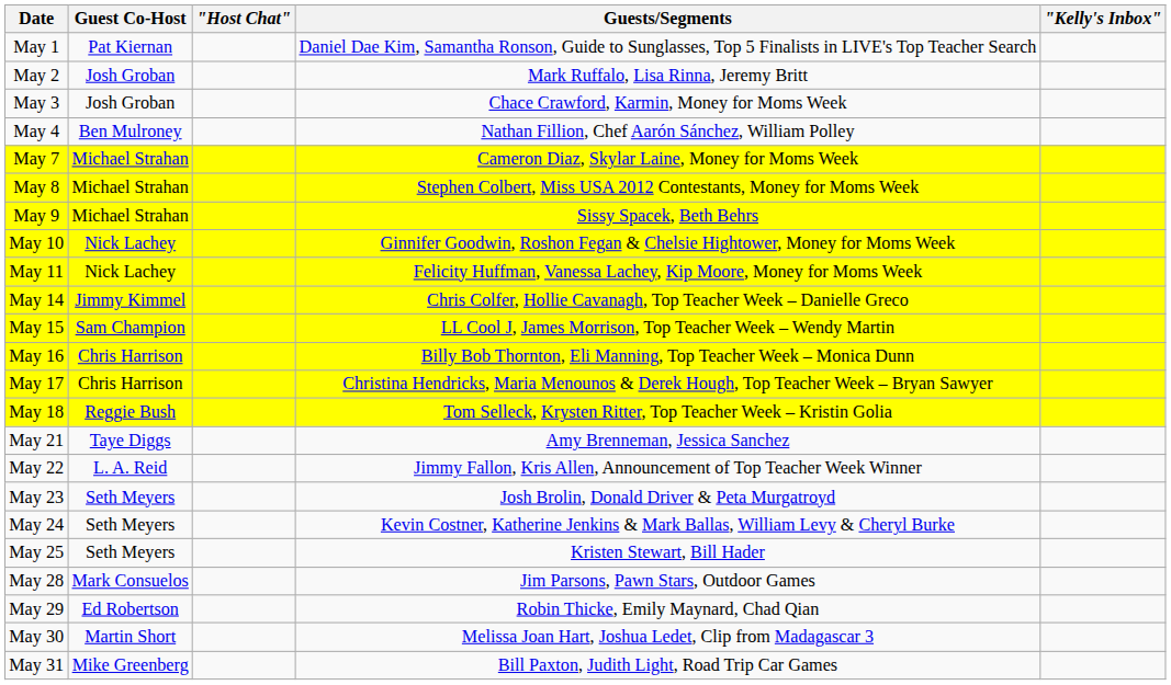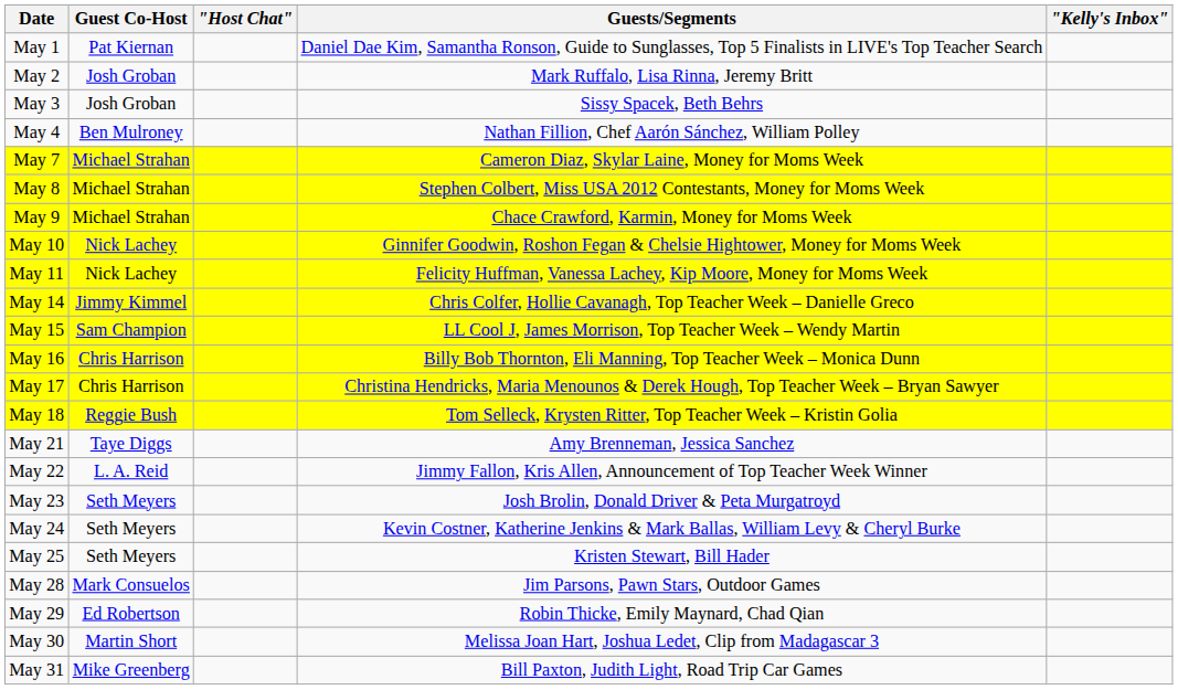 <table class="wikitable sortable" style="text-align:center;">
 <tr>
 <th>Date</th>
 <th>Guest Co-Host</th>
 <th><em>"Host Chat"</em></th>
 <th>Guests/Segments</th>
 <th><em>"Kelly's Inbox"</em></th>
 </tr>
 <tr>
 <td>May 1</td>
 <td><a href='#'>Pat Kiernan</a></td>
 <td></td>
 <td><a href='#'>Daniel Dae Kim</a>, <a href='#'>Samantha Ronson</a>, Guide to Sunglasses, Top 5 Finalists in LIVE's Top Teacher Search</td>
 <td></td>
 </tr>
 <tr>
 <td>May 2</td>
 <td><a href='#'>Josh Groban</a></td>
 <td></td>
 <td><a href='#'>Mark Ruffalo</a>, <a href='#'>Lisa Rinna</a>, Jeremy Britt</td>
 <td></td>
 </tr>
 <tr>
 <td>May 3</td>
 <td>Josh Groban</td>
 <td></td>
-<td><a href='#'>Chace Crawford</a>, <a href='#'>Karmin</a>, Money for Moms Week</td>
+<td><a href='#'>Sissy Spacek</a>, <a href='#'>Beth Behrs</a></td>
 <td></td>
 </tr>
 <tr>
 <td>May 4</td>
 <td><a href='#'>Ben Mulroney</a></td>
 <td></td>
 <td><a href='#'>Nathan Fillion</a>, Chef <a href='#'>Aarón Sánchez</a>, William Polley</td>
 <td></td>
 </tr>
 <tr style="background:yellow;">
 <td>May 7</td>
 <td><a href='#'>Michael Strahan</a></td>
 <td></td>
 <td><a href='#'>Cameron Diaz</a>, <a href='#'>Skylar Laine</a>, Money for Moms Week</td>
 <td></td>
 </tr>
 <tr style="background:yellow;">
 <td>May 8</td>
 <td>Michael Strahan</td>
 <td></td>
 <td><a href='#'>Stephen Colbert</a>, <a href='#'>Miss USA 2012</a> Contestants, Money for Moms Week</td>
 <td></td>
 </tr>
 <tr style="background:yellow;">
 <td>May 9</td>
 <td>Michael Strahan</td>
 <td></td>
-<td><a href='#'>Sissy Spacek</a>, <a href='#'>Beth Behrs</a></td>
+<td><a href='#'>Chace Crawford</a>, <a href='#'>Karmin</a>, Money for Moms Week</td>
 <td></td>
 </tr>
 <tr style="background:yellow;">
 <td>May 10</td>
 <td><a href='#'>Nick Lachey</a></td>
 <td></td>
 <td><a href='#'>Ginnifer Goodwin</a>, <a href='#'>Roshon Fegan</a> & <a href='#'>Chelsie Hightower</a>, Money for Moms Week</td>
 <td></td>
 </tr>
 <tr style="background:yellow;">
 <td>May 11</td>
 <td>Nick Lachey</td>
 <td></td>
 <td><a href='#'>Felicity Huffman</a>, <a href='#'>Vanessa Lachey</a>, <a href='#'>Kip Moore</a>, Money for Moms Week</td>
 <td></td>
 </tr>
 <tr style="background:yellow;">
 <td>May 14</td>
 <td><a href='#'>Jimmy Kimmel</a></td>
 <td></td>
 <td><a href='#'>Chris Colfer</a>, <a href='#'>Hollie Cavanagh</a>, Top Teacher Week – Danielle Greco</td>
 <td></td>
 </tr>
 <tr style="background:yellow;">
 <td>May 15</td>
 <td><a href='#'>Sam Champion</a></td>
 <td></td>
 <td><a href='#'>LL Cool J</a>, <a href='#'>James Morrison</a>, Top Teacher Week – Wendy Martin</td>
 <td></td>
 </tr>
 <tr style="background:yellow;">
 <td>May 16</td>
 <td><a href='#'>Chris Harrison</a></td>
 <td></td>
 <td><a href='#'>Billy Bob Thornton</a>, <a href='#'>Eli Manning</a>, Top Teacher Week – Monica Dunn</td>
 <td></td>
 </tr>
 <tr style="background:yellow;">
 <td>May 17</td>
 <td>Chris Harrison</td>
 <td></td>
 <td><a href='#'>Christina Hendricks</a>, <a href='#'>Maria Menounos</a> & <a href='#'>Derek Hough</a>, Top Teacher Week – Bryan Sawyer</td>
 <td></td>
 </tr>
 <tr style="background:yellow;">
 <td>May 18</td>
 <td><a href='#'>Reggie Bush</a></td>
 <td></td>
 <td><a href='#'>Tom Selleck</a>, <a href='#'>Krysten Ritter</a>, Top Teacher Week – Kristin Golia</td>
 <td></td>
 </tr>
 <tr>
 <td>May 21</td>
 <td><a href='#'>Taye Diggs</a></td>
 <td></td>
 <td><a href='#'>Amy Brenneman</a>, <a href='#'>Jessica Sanchez</a></td>
 <td></td>
 </tr>
 <tr>
 <td>May 22</td>
 <td><a href='#'>L. A. Reid</a></td>
 <td></td>
 <td><a href='#'>Jimmy Fallon</a>, <a href='#'>Kris Allen</a>, Announcement of Top Teacher Week Winner</td>
 <td></td>
 </tr>
 <tr>
 <td>May 23</td>
 <td><a href='#'>Seth Meyers</a></td>
 <td></td>
 <td><a href='#'>Josh Brolin</a>, <a href='#'>Donald Driver</a> & <a href='#'>Peta Murgatroyd</a></td>
 <td></td>
 </tr>
 <tr>
 <td>May 24</td>
 <td>Seth Meyers</td>
 <td></td>
 <td><a href='#'>Kevin Costner</a>, <a href='#'>Katherine Jenkins</a> & <a href='#'>Mark Ballas</a>, <a href='#'>William Levy</a> & <a href='#'>Cheryl Burke</a></td>
 <td></td>
 </tr>
 <tr>
 <td>May 25</td>
 <td>Seth Meyers</td>
 <td></td>
 <td><a href='#'>Kristen Stewart</a>, <a href='#'>Bill Hader</a></td>
 <td></td>
 </tr>
 <tr>
 <td>May 28</td>
 <td><a href='#'>Mark Consuelos</a></td>
 <td></td>
 <td><a href='#'>Jim Parsons</a>, <a href='#'>Pawn Stars</a>, Outdoor Games</td>
 <td></td>
 </tr>
 <tr>
 <td>May 29</td>
 <td><a href='#'>Ed Robertson</a></td>
 <td></td>
 <td><a href='#'>Robin Thicke</a>, Emily Maynard, Chad Qian</td>
 <td></td>
 </tr>
 <tr>
 <td>May 30</td>
 <td><a href='#'>Martin Short</a></td>
 <td></td>
 <td><a href='#'>Melissa Joan Hart</a>, <a href='#'>Joshua Ledet</a>, Clip from <a href='#'>Madagascar 3</a></td>
 <td></td>
 </tr>
 <tr>
 <td>May 31</td>
 <td><a href='#'>Mike Greenberg</a></td>
 <td></td>
 <td><a href='#'>Bill Paxton</a>, <a href='#'>Judith Light</a>, Road Trip Car Games</td>
 <td></td>
 </tr>
 </table>
